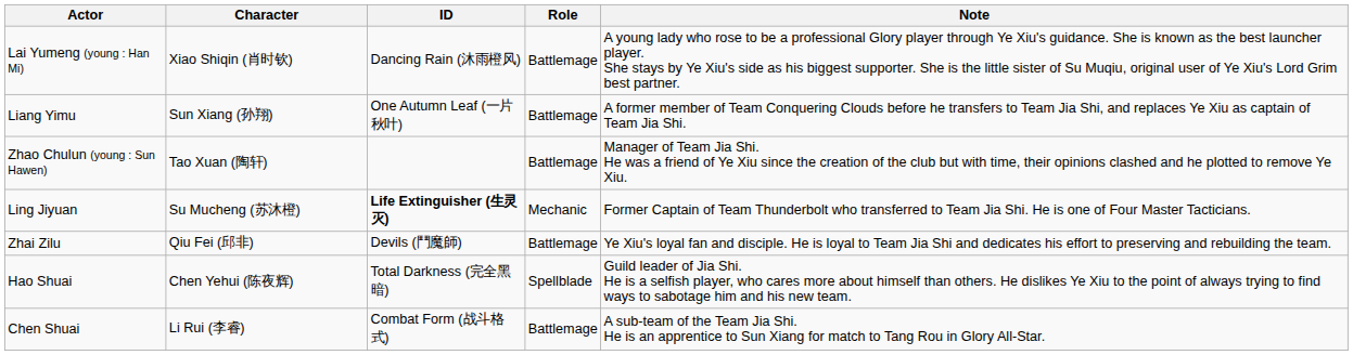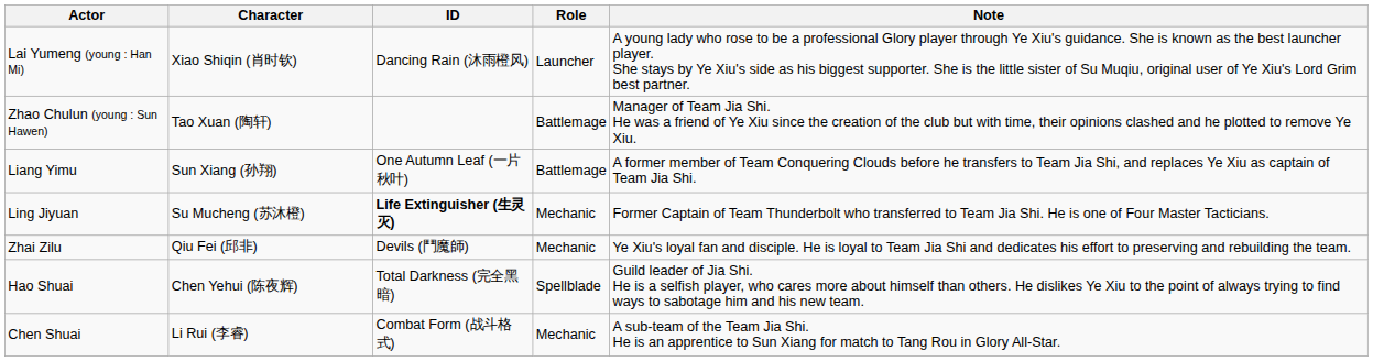 <table class="wikitable">
 <tr>
 <th style="width:12%">Actor</th>
 <th style="width:15%">Character</th>
 <th>ID</th>
 <th>Role</th>
 <th>Note</th>
 </tr>
 <tr>
 <td>Lai Yumeng <small>(young : Han Mi)</small></td>
 <td>Xiao Shiqin (肖时钦)</td>
 <td>Dancing Rain (沐雨橙风)</td>
+<td>Launcher</td>
+<td>A young lady who rose to be a professional Glory player through Ye Xiu's guidance. She is known as the best launcher player.<br>She stays by Ye Xiu's side as his biggest supporter. She is the little sister of Su Muqiu, original user of Ye Xiu's Lord Grim best partner.</td>
+</tr>
+<tr>
+<td>Zhao Chulun <small>(young : Sun Hawen)</small></td>
+<td>Tao Xuan (陶轩)</td>
+<td></td>
 <td>Battlemage</td>
-<td>A young lady who rose to be a professional Glory player through Ye Xiu's guidance. She is known as the best launcher player.<br>She stays by Ye Xiu's side as his biggest supporter. She is the little sister of Su Muqiu, original user of Ye Xiu's Lord Grim best partner.</td>
+<td>Manager of Team Jia Shi.<br> He was a friend of Ye Xiu since the creation of the club but with time, their opinions clashed and he plotted to remove Ye Xiu.</td>
 </tr>
 <tr>
 <td>Liang Yimu</td>
 <td>Sun Xiang (孙翔)</td>
 <td>One Autumn Leaf (一片秋叶)</td>
 <td>Battlemage</td>
 <td>A former member of Team Conquering Clouds before he transfers to Team Jia Shi, and replaces Ye Xiu as captain of Team Jia Shi.</td>
-</tr>
-<tr>
-<td>Zhao Chulun <small>(young : Sun Hawen)</small></td>
-<td>Tao Xuan (陶轩)</td>
-<td></td>
-<td>Battlemage</td>
-<td>Manager of Team Jia Shi.<br> He was a friend of Ye Xiu since the creation of the club but with time, their opinions clashed and he plotted to remove Ye Xiu.</td>
 </tr>
 <tr>
 <td>Ling Jiyuan</td>
 <td>Su Mucheng (苏沐橙)</td>
 <td><strong>Life Extinguisher (生灵灭)</strong></td>
 <td>Mechanic</td>
 <td>Former Captain of Team Thunderbolt who transferred to Team Jia Shi. He is one of Four Master Tacticians.</td>
 </tr>
 <tr>
 <td>Zhai Zilu</td>
 <td>Qiu Fei (邱非)</td>
 <td>Devils (鬥魔師)</td>
-<td>Battlemage</td>
+<td>Mechanic</td>
 <td>Ye Xiu's loyal fan and disciple. He is loyal to Team Jia Shi and dedicates his effort to preserving and rebuilding the team.</td>
 </tr>
 <tr>
 <td>Hao Shuai</td>
 <td>Chen Yehui (陈夜辉)</td>
 <td>Total Darkness (完全黑暗)</td>
 <td>Spellblade</td>
 <td>Guild leader of Jia Shi. <br> He is a selfish player, who cares more about himself than others. He dislikes Ye Xiu to the point of always trying to find ways to sabotage him and his new team.</td>
 </tr>
 <tr>
 <td>Chen Shuai</td>
 <td>Li Rui (李睿)</td>
 <td>Combat Form (战斗格式)</td>
-<td>Battlemage</td>
+<td>Mechanic</td>
 <td>A sub-team of the Team Jia Shi. <br> He is an apprentice to Sun Xiang for match to Tang Rou in Glory All-Star.</td>
 </tr>
 </table>
